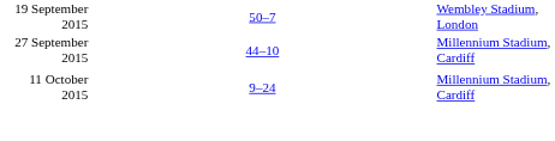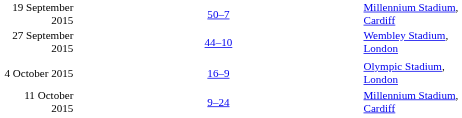 <table style="width:100%;" cellspacing="1">
 <tr>
 <th width=15%></th>
 <th width=25%></th>
 <th width=10%></th>
 <th width=25%></th>
 </tr>
 <tr style=font-size:90%>
 <td align=right>19 September 2015</td>
 <td align=right></td>
 <td align=center><a href='#'>50–7</a></td>
 <td></td>
-<td><a href='#'>Wembley Stadium</a>, <a href='#'>London</a></td>
+<td><a href='#'>Millennium Stadium</a>, <a href='#'>Cardiff</a></td>
 </tr>
 <tr style=font-size:90%>
 <td align=right>27 September 2015</td>
 <td align=right></td>
 <td align=center><a href='#'>44–10</a></td>
 <td></td>
-<td><a href='#'>Millennium Stadium</a>, <a href='#'>Cardiff</a></td>
+<td><a href='#'>Wembley Stadium</a>, <a href='#'>London</a></td>
 </tr>
 <tr style=font-size:90%>
 <td></td>
+</tr>
+<tr style=font-size:90%>
+<td align=right>4 October 2015</td>
+<td align=right></td>
+<td align=center><a href='#'>16–9</a></td>
+<td></td>
+<td><a href='#'>Olympic Stadium</a>, <a href='#'>London</a></td>
 </tr>
 <tr style=font-size:90%>
 <td align=right>11 October 2015</td>
 <td align=right></td>
 <td align=center><a href='#'>9–24</a></td>
 <td></td>
 <td><a href='#'>Millennium Stadium</a>, <a href='#'>Cardiff</a></td>
 </tr>
 </table>
